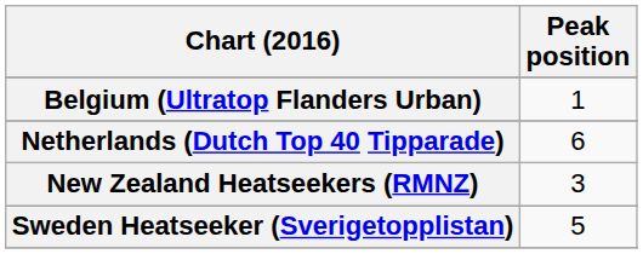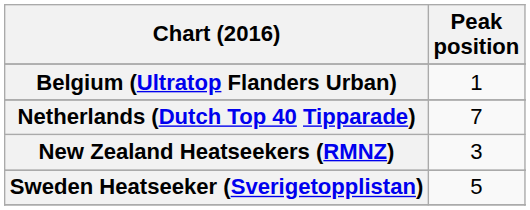 <table class="wikitable plainrowheaders sortable" style="text-align:center;">
 <tr>
 <th scope="col">Chart (2016)</th>
 <th scope="col">Peak<br>position</th>
 </tr>
 <tr>
 </tr>
 <tr>
 </tr>
 <tr>
 <th scope="row">Belgium (<a href='#'>Ultratop</a> Flanders Urban)</th>
 <td>1</td>
 </tr>
 <tr>
 </tr>
 <tr>
 </tr>
 <tr>
 </tr>
 <tr>
 </tr>
 <tr>
 </tr>
 <tr>
 <th scope="row">Netherlands (<a href='#'>Dutch Top 40</a> <a href='#'>Tipparade</a>)</th>
-<td align="center">6</td>
+<td align="center">7</td>
 </tr>
 <tr>
 <th scope="row">New Zealand Heatseekers (<a href='#'>RMNZ</a>)</th>
 <td>3</td>
 </tr>
 <tr>
 </tr>
 <tr>
 </tr>
 <tr>
 <th scope="row">Sweden Heatseeker (<a href='#'>Sverigetopplistan</a>)</th>
 <td>5</td>
 </tr>
 <tr>
 </tr>
 <tr>
 </tr>
 <tr>
 </tr>
 <tr>
 </tr>
 <tr>
 </tr>
 <tr>
 </tr>
 <tr>
 </tr>
 </table>
